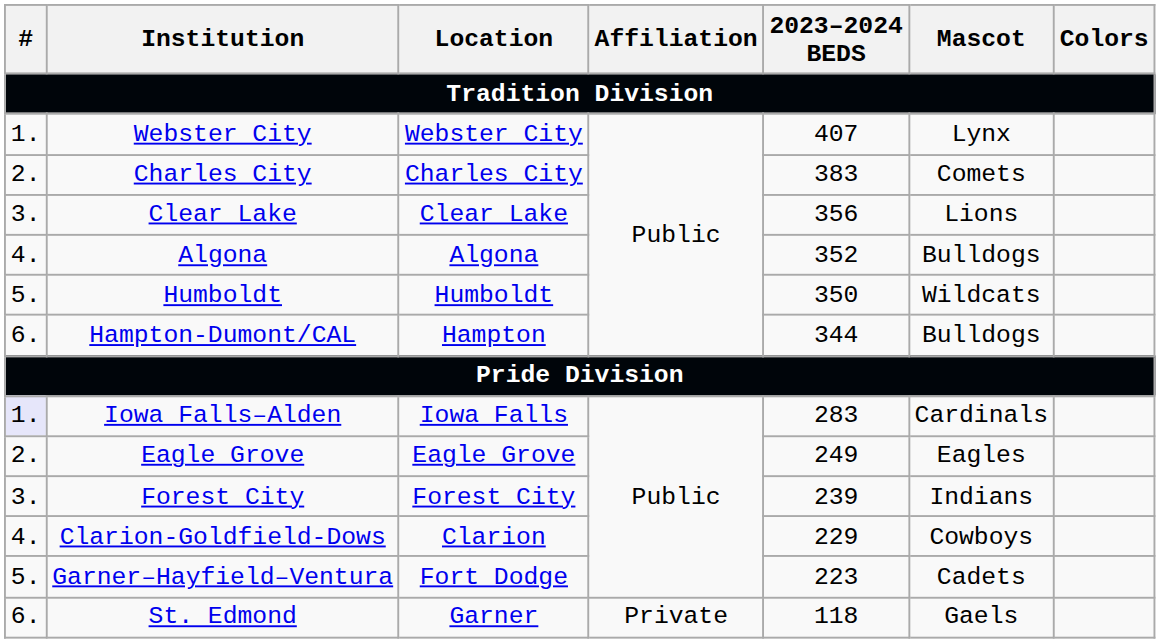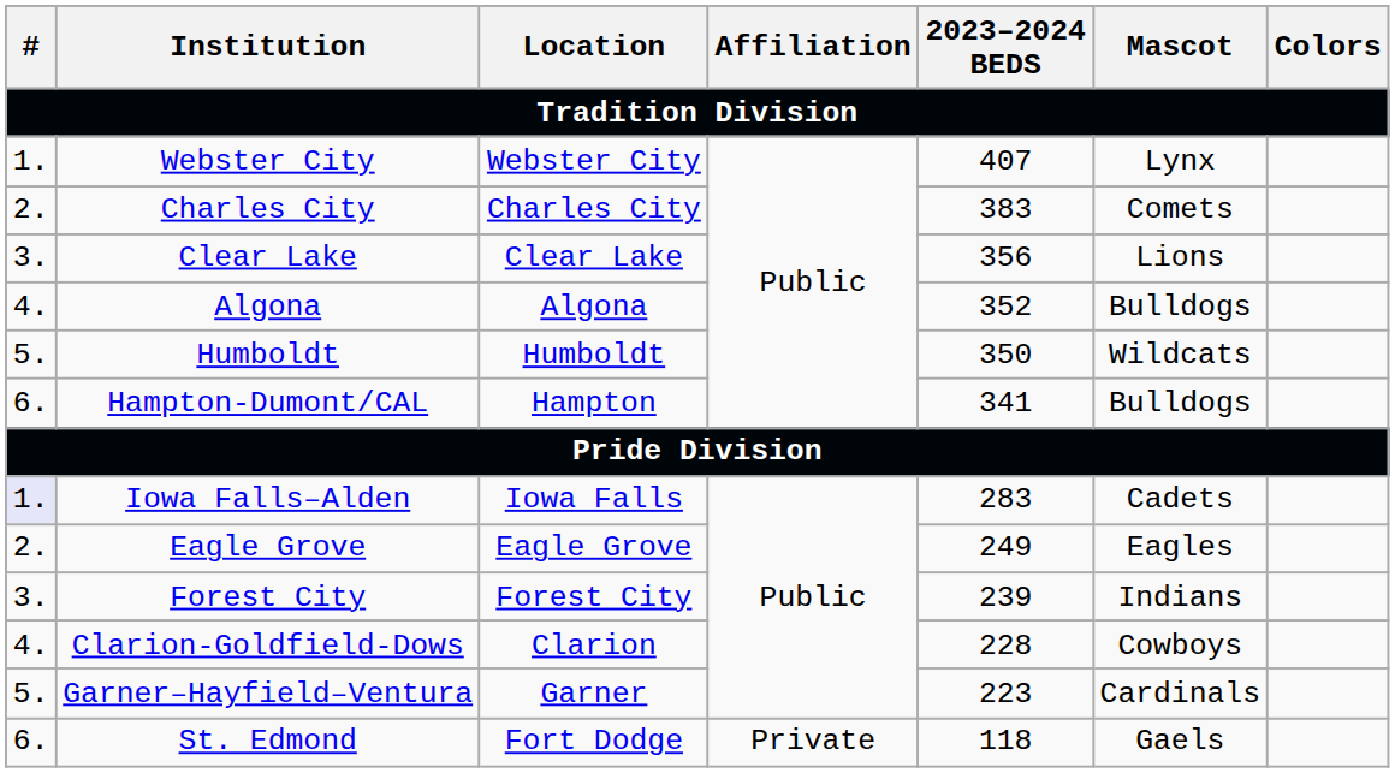 <table class="wikitable" style="text-align: center;">
 <tr>
 <th>#</th>
 <th>Institution</th>
 <th>Location</th>
 <th>Affiliation</th>
 <th>2023–2024<br>BEDS</th>
 <th>Mascot</th>
 <th>Colors</th>
 </tr>
 <tr>
 <th colspan="10" style="color: #ffffff; background-color: #00050a;">Tradition Division</th>
 </tr>
 <tr>
 <td>1.</td>
 <td><a href='#'>Webster City</a></td>
 <td><a href='#'>Webster City</a></td>
 <td rowspan="6">Public</td>
 <td>407</td>
 <td>Lynx</td>
 <td> </td>
 </tr>
 <tr>
 <td>2.</td>
 <td><a href='#'>Charles City</a></td>
 <td><a href='#'>Charles City</a></td>
 <td>383</td>
 <td>Comets</td>
 <td> </td>
 </tr>
 <tr>
 <td>3.</td>
 <td><a href='#'>Clear Lake</a></td>
 <td><a href='#'>Clear Lake</a></td>
 <td>356</td>
 <td>Lions</td>
 <td> </td>
 </tr>
 <tr>
 <td>4.</td>
 <td><a href='#'>Algona</a></td>
 <td><a href='#'>Algona</a></td>
 <td>352</td>
 <td>Bulldogs</td>
 <td> </td>
 </tr>
 <tr>
 <td>5.</td>
 <td><a href='#'>Humboldt</a></td>
 <td><a href='#'>Humboldt</a></td>
 <td>350</td>
 <td>Wildcats</td>
 <td> </td>
 </tr>
 <tr>
 <td>6.</td>
 <td><a href='#'>Hampton-Dumont/CAL</a></td>
 <td><a href='#'>Hampton</a></td>
-<td>344</td>
+<td>341</td>
 <td>Bulldogs</td>
 <td> </td>
 </tr>
 <tr>
 <th colspan="10" style="color: #ffffff; background-color: #00050a;">Pride Division</th>
 </tr>
 <tr>
 <td style="background: lavender;">1.</td>
 <td><a href='#'>Iowa Falls–Alden</a></td>
 <td><a href='#'>Iowa Falls</a></td>
 <td rowspan="5">Public</td>
 <td>283</td>
-<td>Cardinals</td>
+<td>Cadets</td>
 <td>  </td>
 </tr>
 <tr>
 <td>2.</td>
 <td><a href='#'>Eagle Grove</a></td>
 <td><a href='#'>Eagle Grove</a></td>
 <td>249</td>
 <td>Eagles</td>
 <td> </td>
 </tr>
 <tr>
 <td>3.</td>
 <td><a href='#'>Forest City</a></td>
 <td><a href='#'>Forest City</a></td>
 <td>239</td>
 <td>Indians</td>
 <td> </td>
 </tr>
 <tr>
 <td>4.</td>
 <td><a href='#'>Clarion-Goldfield-Dows</a></td>
 <td><a href='#'>Clarion</a></td>
-<td>229</td>
+<td>228</td>
 <td>Cowboys</td>
 <td> </td>
 </tr>
 <tr>
 <td>5.</td>
 <td><a href='#'>Garner–Hayfield–Ventura</a></td>
-<td><a href='#'>Fort Dodge</a></td>
+<td><a href='#'>Garner</a></td>
 <td>223</td>
-<td>Cadets</td>
+<td>Cardinals</td>
 <td> </td>
 </tr>
 <tr>
 <td>6.</td>
 <td><a href='#'>St. Edmond</a></td>
-<td><a href='#'>Garner</a></td>
+<td><a href='#'>Fort Dodge</a></td>
 <td>Private</td>
 <td>118</td>
 <td>Gaels</td>
 <td> </td>
 </tr>
 </table>
